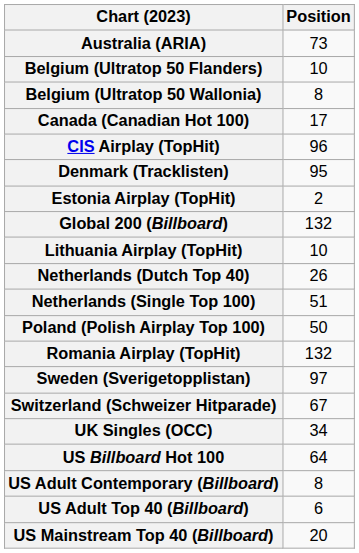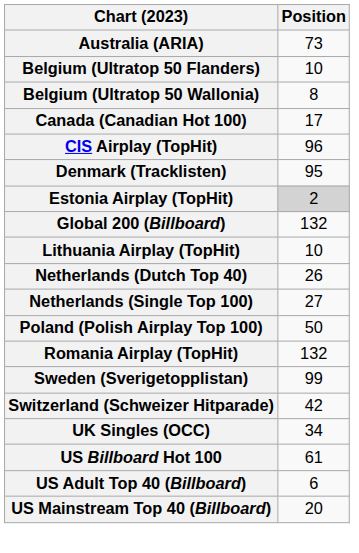 <table class="wikitable sortable plainrowheaders" style="text-align:center">
 <tr>
 <th scope="col">Chart (2023)</th>
 <th scope="col">Position</th>
 </tr>
 <tr>
 <th scope="row">Australia (ARIA)</th>
 <td>73</td>
 </tr>
 <tr>
 <th scope="row">Belgium (Ultratop 50 Flanders)</th>
 <td>10</td>
 </tr>
 <tr>
 <th scope="row">Belgium (Ultratop 50 Wallonia)</th>
 <td>8</td>
 </tr>
 <tr>
 <th scope="row">Canada (Canadian Hot 100)</th>
 <td>17</td>
 </tr>
 <tr>
 <th scope="row"><a href='#'>CIS</a> Airplay (TopHit)</th>
 <td>96</td>
 </tr>
 <tr>
 <th scope="row">Denmark (Tracklisten)</th>
 <td>95</td>
 </tr>
 <tr>
 <th scope="row">Estonia  Airplay (TopHit)</th>
-<td>2</td>
+<td style="background: lightgrey;">2</td>
 </tr>
 <tr>
 <th scope="row">Global 200 (<em>Billboard</em>)</th>
 <td>132</td>
 </tr>
 <tr>
 <th scope="row">Lithuania Airplay (TopHit)</th>
 <td>10</td>
 </tr>
 <tr>
 <th scope="row">Netherlands (Dutch Top 40)</th>
 <td>26</td>
 </tr>
 <tr>
 <th scope="row">Netherlands (Single Top 100)</th>
-<td>51</td>
+<td>27</td>
 </tr>
 <tr>
 <th scope="row">Poland (Polish Airplay Top 100)</th>
 <td>50</td>
 </tr>
 <tr>
 <th scope="row">Romania Airplay (TopHit)</th>
 <td>132</td>
 </tr>
 <tr>
 <th scope="row">Sweden (Sverigetopplistan)</th>
-<td>97</td>
+<td>99</td>
 </tr>
 <tr>
 <th scope="row">Switzerland (Schweizer Hitparade)</th>
-<td>67</td>
+<td>42</td>
 </tr>
 <tr>
 <th scope="row">UK Singles (OCC)</th>
 <td>34</td>
 </tr>
 <tr>
 <th scope="row">US <em>Billboard</em> Hot 100</th>
-<td>64</td>
-</tr>
-<tr>
-<th scope="row">US Adult Contemporary (<em>Billboard</em>)</th>
-<td>8</td>
+<td>61</td>
 </tr>
 <tr>
 <th scope="row">US Adult Top 40 (<em>Billboard</em>)</th>
 <td>6</td>
 </tr>
 <tr>
 <th scope="row">US Mainstream Top 40 (<em>Billboard</em>)</th>
 <td>20</td>
 </tr>
 </table>
